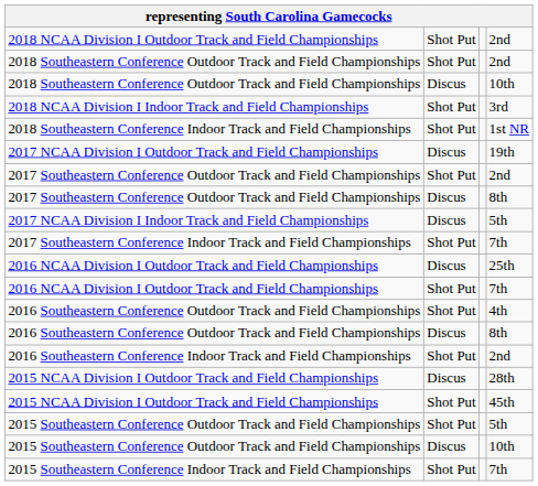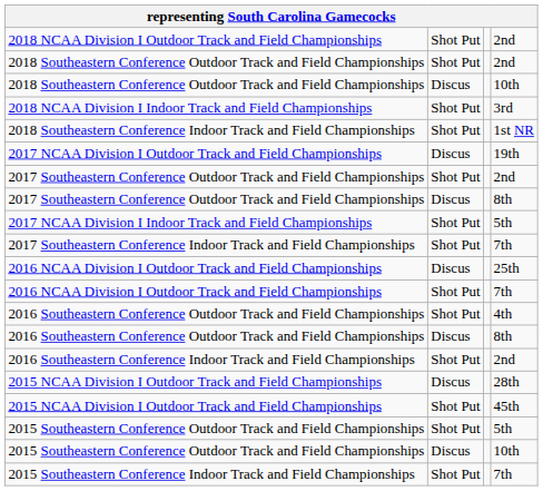 <table class="wikitable sortable">
 <tr>
 <th colspan="7">representing <a href='#'>South Carolina Gamecocks</a></th>
 </tr>
 <tr>
 <td><a href='#'>2018 NCAA Division I Outdoor Track and Field Championships</a></td>
 <td>Shot Put</td>
 <td></td>
 <td> 2nd</td>
 </tr>
 <tr>
 <td>2018 <a href='#'>Southeastern Conference</a> Outdoor Track and Field Championships</td>
 <td>Shot Put</td>
 <td></td>
 <td> 2nd</td>
 </tr>
 <tr>
 <td>2018 <a href='#'>Southeastern Conference</a> Outdoor Track and Field Championships</td>
 <td>Discus</td>
 <td></td>
 <td>10th</td>
 </tr>
 <tr>
 <td><a href='#'>2018 NCAA Division I Indoor Track and Field Championships</a></td>
 <td>Shot Put</td>
 <td></td>
 <td> 3rd</td>
 </tr>
 <tr>
 <td>2018 <a href='#'>Southeastern Conference</a> Indoor Track and Field Championships</td>
 <td>Shot Put</td>
 <td></td>
 <td> 1st <a href='#'>NR</a></td>
 </tr>
 <tr>
 <td><a href='#'>2017 NCAA Division I Outdoor Track and Field Championships</a></td>
 <td>Discus</td>
 <td></td>
 <td>19th</td>
 </tr>
 <tr>
 <td>2017 <a href='#'>Southeastern Conference</a> Outdoor Track and Field Championships</td>
 <td>Shot Put</td>
 <td></td>
 <td> 2nd</td>
 </tr>
 <tr>
 <td>2017 <a href='#'>Southeastern Conference</a> Outdoor Track and Field Championships</td>
 <td>Discus</td>
 <td></td>
 <td>8th</td>
 </tr>
 <tr>
 <td><a href='#'>2017 NCAA Division I Indoor Track and Field Championships</a></td>
-<td>Discus</td>
+<td>Shot Put</td>
 <td></td>
 <td>5th</td>
 </tr>
 <tr>
 <td>2017 <a href='#'>Southeastern Conference</a> Indoor Track and Field Championships</td>
 <td>Shot Put</td>
 <td></td>
 <td>7th</td>
 </tr>
 <tr>
 <td><a href='#'>2016 NCAA Division I Outdoor Track and Field Championships</a></td>
 <td>Discus</td>
 <td></td>
 <td>25th</td>
 </tr>
 <tr>
 <td><a href='#'>2016 NCAA Division I Outdoor Track and Field Championships</a></td>
 <td>Shot Put</td>
 <td></td>
 <td>7th</td>
 </tr>
 <tr>
 <td>2016 <a href='#'>Southeastern Conference</a> Outdoor Track and Field Championships</td>
 <td>Shot Put</td>
 <td></td>
 <td>4th</td>
 </tr>
 <tr>
 <td>2016 <a href='#'>Southeastern Conference</a> Outdoor Track and Field Championships</td>
 <td>Discus</td>
 <td></td>
 <td>8th</td>
 </tr>
 <tr>
 <td>2016 <a href='#'>Southeastern Conference</a> Indoor Track and Field Championships</td>
 <td>Shot Put</td>
 <td></td>
 <td> 2nd</td>
 </tr>
 <tr>
 <td><a href='#'>2015 NCAA Division I Outdoor Track and Field Championships</a></td>
 <td>Discus</td>
 <td></td>
 <td>28th</td>
 </tr>
 <tr>
 <td><a href='#'>2015 NCAA Division I Outdoor Track and Field Championships</a></td>
 <td>Shot Put</td>
 <td></td>
 <td>45th</td>
 </tr>
 <tr>
 <td>2015 <a href='#'>Southeastern Conference</a> Outdoor Track and Field Championships</td>
 <td>Shot Put</td>
 <td></td>
 <td>5th</td>
 </tr>
 <tr>
 <td>2015 <a href='#'>Southeastern Conference</a> Outdoor Track and Field Championships</td>
 <td>Discus</td>
 <td></td>
 <td>10th</td>
 </tr>
 <tr>
 <td>2015 <a href='#'>Southeastern Conference</a> Indoor Track and Field Championships</td>
 <td>Shot Put</td>
 <td></td>
 <td>7th</td>
 </tr>
 </table>
